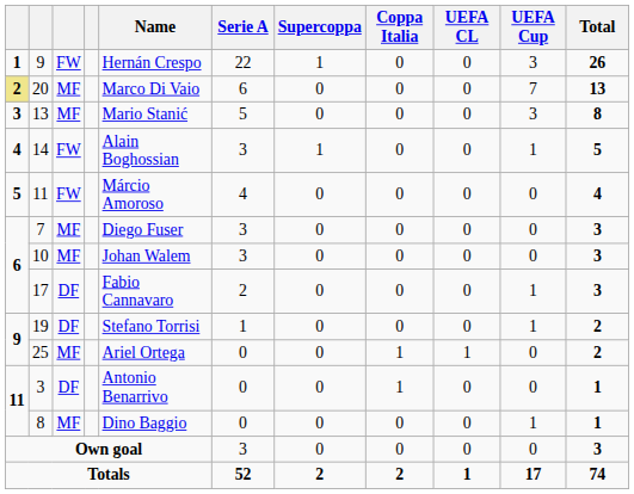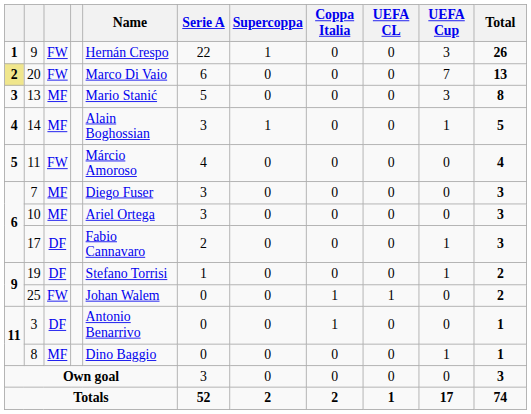 <table class="wikitable" style="text-align:center">
 <tr>
 <th width=15></th>
 <th width=15></th>
 <th width=15></th>
 <th width=15></th>
 <th width=145>Name</th>
 <th width=80><a href='#'>Serie A</a></th>
 <th width=80><a href='#'>Supercoppa</a></th>
 <th width=80><a href='#'>Coppa Italia</a></th>
 <th width=80><a href='#'>UEFA CL</a></th>
 <th width=80><a href='#'>UEFA Cup</a></th>
 <th width=80>Total</th>
 </tr>
 <tr>
 <td><strong>1</strong></td>
 <td>9</td>
 <td><a href='#'>FW</a></td>
 <td></td>
 <td align=left><a href='#'>Hernán Crespo</a></td>
 <td>22</td>
 <td>1</td>
 <td>0</td>
 <td>0</td>
 <td>3</td>
 <td><strong>26</strong></td>
 </tr>
 <tr>
 <td style="background: khaki;"><strong>2</strong></td>
 <td>20</td>
-<td><a href='#'>MF</a></td>
+<td><a href='#'>FW</a></td>
 <td></td>
 <td align=left><a href='#'>Marco Di Vaio</a></td>
 <td>6</td>
 <td>0</td>
 <td>0</td>
 <td>0</td>
 <td>7</td>
 <td><strong>13</strong></td>
 </tr>
 <tr>
 <td><strong>3</strong></td>
 <td>13</td>
 <td><a href='#'>MF</a></td>
 <td></td>
 <td align=left><a href='#'>Mario Stanić</a></td>
 <td>5</td>
 <td>0</td>
 <td>0</td>
 <td>0</td>
 <td>3</td>
 <td><strong>8</strong></td>
 </tr>
 <tr>
 <td><strong>4</strong></td>
 <td>14</td>
-<td><a href='#'>FW</a></td>
+<td><a href='#'>MF</a></td>
 <td></td>
 <td align=left><a href='#'>Alain Boghossian</a></td>
 <td>3</td>
 <td>1</td>
 <td>0</td>
 <td>0</td>
 <td>1</td>
 <td><strong>5</strong></td>
 </tr>
 <tr>
 <td><strong>5</strong></td>
 <td>11</td>
 <td><a href='#'>FW</a></td>
 <td></td>
 <td align=left><a href='#'>Márcio Amoroso</a></td>
 <td>4</td>
 <td>0</td>
 <td>0</td>
 <td>0</td>
 <td>0</td>
 <td><strong>4</strong></td>
 </tr>
 <tr>
 <td rowspan=3><strong>6</strong></td>
 <td>7</td>
 <td><a href='#'>MF</a></td>
 <td></td>
 <td align=left><a href='#'>Diego Fuser</a></td>
 <td>3</td>
 <td>0</td>
 <td>0</td>
 <td>0</td>
 <td>0</td>
 <td><strong>3</strong></td>
 </tr>
 <tr>
 <td>10</td>
 <td><a href='#'>MF</a></td>
 <td></td>
-<td align=left><a href='#'>Johan Walem</a></td>
+<td align=left><a href='#'>Ariel Ortega</a></td>
 <td>3</td>
 <td>0</td>
 <td>0</td>
 <td>0</td>
 <td>0</td>
 <td><strong>3</strong></td>
 </tr>
 <tr>
 <td>17</td>
 <td><a href='#'>DF</a></td>
 <td></td>
 <td align=left><a href='#'>Fabio Cannavaro</a></td>
 <td>2</td>
 <td>0</td>
 <td>0</td>
 <td>0</td>
 <td>1</td>
 <td><strong>3</strong></td>
 </tr>
 <tr>
 <td rowspan=2><strong>9</strong></td>
 <td>19</td>
 <td><a href='#'>DF</a></td>
 <td></td>
 <td align=left><a href='#'>Stefano Torrisi</a></td>
 <td>1</td>
 <td>0</td>
 <td>0</td>
 <td>0</td>
 <td>1</td>
 <td><strong>2</strong></td>
 </tr>
 <tr>
 <td>25</td>
-<td><a href='#'>MF</a></td>
+<td><a href='#'>FW</a></td>
 <td></td>
-<td align=left><a href='#'>Ariel Ortega</a></td>
+<td align=left><a href='#'>Johan Walem</a></td>
 <td>0</td>
 <td>0</td>
 <td>1</td>
 <td>1</td>
 <td>0</td>
 <td><strong>2</strong></td>
 </tr>
 <tr>
 <td rowspan=2><strong>11</strong></td>
 <td>3</td>
 <td><a href='#'>DF</a></td>
 <td></td>
 <td align=left><a href='#'>Antonio Benarrivo</a></td>
 <td>0</td>
 <td>0</td>
 <td>1</td>
 <td>0</td>
 <td>0</td>
 <td><strong>1</strong></td>
 </tr>
 <tr>
 <td>8</td>
 <td><a href='#'>MF</a></td>
 <td></td>
 <td align=left><a href='#'>Dino Baggio</a></td>
 <td>0</td>
 <td>0</td>
 <td>0</td>
 <td>0</td>
 <td>1</td>
 <td><strong>1</strong></td>
 </tr>
 <tr>
 <td colspan=5><strong>Own goal</strong></td>
 <td>3</td>
 <td>0</td>
 <td>0</td>
 <td>0</td>
 <td>0</td>
 <td><strong>3</strong></td>
 </tr>
 <tr>
 <td colspan=5><strong>Totals</strong></td>
 <td><strong>52</strong></td>
 <td><strong>2</strong></td>
 <td><strong>2</strong></td>
 <td><strong>1</strong></td>
 <td><strong>17</strong></td>
 <td><strong>74</strong></td>
 </tr>
 </table>
